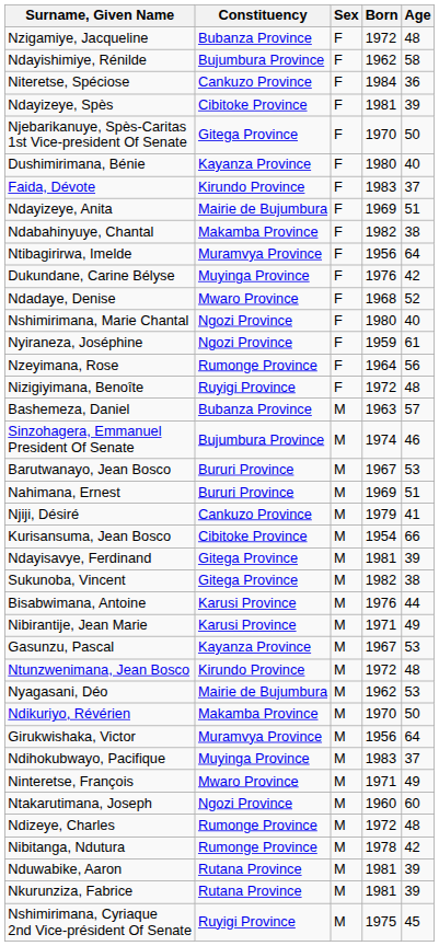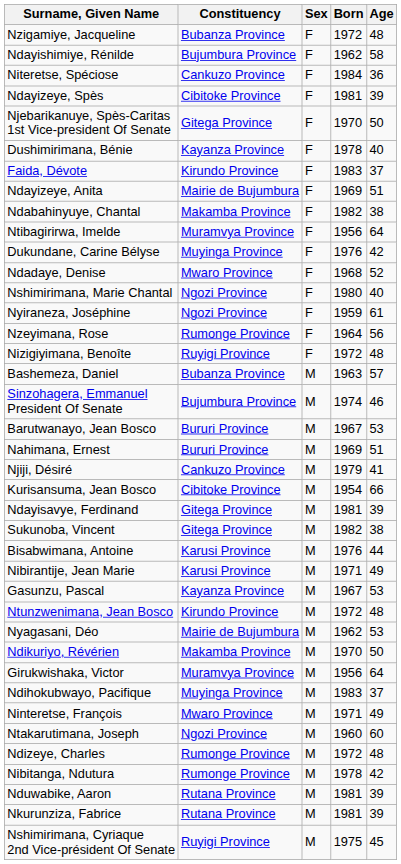 <table class="wikitable sortable">
 <tr>
 <th>Surname, Given Name</th>
 <th>Constituency</th>
 <th>Sex</th>
 <th>Born</th>
 <th>Age</th>
 </tr>
 <tr>
 <td>Nzigamiye, Jacqueline</td>
 <td><a href='#'>Bubanza Province</a></td>
 <td>F</td>
 <td>1972</td>
 <td>48</td>
 </tr>
 <tr>
 <td>Ndayishimiye, Rénilde</td>
 <td><a href='#'>Bujumbura Province</a></td>
 <td>F</td>
 <td>1962</td>
 <td>58</td>
 </tr>
 <tr>
 <td>Niteretse, Spéciose</td>
 <td><a href='#'>Cankuzo Province</a></td>
 <td>F</td>
 <td>1984</td>
 <td>36</td>
 </tr>
 <tr>
 <td>Ndayizeye, Spès</td>
 <td><a href='#'>Cibitoke Province</a></td>
 <td>F</td>
 <td>1981</td>
 <td>39</td>
 </tr>
 <tr>
 <td>Njebarikanuye, Spès-Caritas <br>1st Vice-president Of Senate</td>
 <td><a href='#'>Gitega Province</a></td>
 <td>F</td>
 <td>1970</td>
 <td>50</td>
 </tr>
 <tr>
 <td>Dushimirimana, Bénie</td>
 <td><a href='#'>Kayanza Province</a></td>
 <td>F</td>
-<td>1980</td>
+<td>1978</td>
 <td>40</td>
 </tr>
 <tr>
 <td><a href='#'>Faida, Dévote</a></td>
 <td><a href='#'>Kirundo Province</a></td>
 <td>F</td>
 <td>1983</td>
 <td>37</td>
 </tr>
 <tr>
 <td>Ndayizeye, Anita</td>
 <td><a href='#'>Mairie de Bujumbura</a></td>
 <td>F</td>
 <td>1969</td>
 <td>51</td>
 </tr>
 <tr>
 <td>Ndabahinyuye, Chantal</td>
 <td><a href='#'>Makamba Province</a></td>
 <td>F</td>
 <td>1982</td>
 <td>38</td>
 </tr>
 <tr>
 <td>Ntibagirirwa, Imelde</td>
 <td><a href='#'>Muramvya Province</a></td>
 <td>F</td>
 <td>1956</td>
 <td>64</td>
 </tr>
 <tr>
 <td>Dukundane, Carine Bélyse</td>
 <td><a href='#'>Muyinga Province</a></td>
 <td>F</td>
 <td>1976</td>
 <td>42</td>
 </tr>
 <tr>
 <td>Ndadaye, Denise</td>
 <td><a href='#'>Mwaro Province</a></td>
 <td>F</td>
 <td>1968</td>
 <td>52</td>
 </tr>
 <tr>
 <td>Nshimirimana, Marie Chantal</td>
 <td><a href='#'>Ngozi Province</a></td>
 <td>F</td>
 <td>1980</td>
 <td>40</td>
 </tr>
 <tr>
 <td>Nyiraneza, Joséphine</td>
 <td><a href='#'>Ngozi Province</a></td>
 <td>F</td>
 <td>1959</td>
 <td>61</td>
 </tr>
 <tr>
 <td>Nzeyimana, Rose</td>
 <td><a href='#'>Rumonge Province</a></td>
 <td>F</td>
 <td>1964</td>
 <td>56</td>
 </tr>
 <tr>
 <td>Nizigiyimana, Benoîte</td>
 <td><a href='#'>Ruyigi Province</a></td>
 <td>F</td>
 <td>1972</td>
 <td>48</td>
 </tr>
 <tr>
 <td>Bashemeza, Daniel</td>
 <td><a href='#'>Bubanza Province</a></td>
 <td>M</td>
 <td>1963</td>
 <td>57</td>
 </tr>
 <tr>
 <td><a href='#'>Sinzohagera, Emmanuel</a><br>President Of Senate</td>
 <td><a href='#'>Bujumbura Province</a></td>
 <td>M</td>
 <td>1974</td>
 <td>46</td>
 </tr>
 <tr>
 <td>Barutwanayo, Jean Bosco</td>
 <td><a href='#'>Bururi Province</a></td>
 <td>M</td>
 <td>1967</td>
 <td>53</td>
 </tr>
 <tr>
 <td>Nahimana, Ernest</td>
 <td><a href='#'>Bururi Province</a></td>
 <td>M</td>
 <td>1969</td>
 <td>51</td>
 </tr>
 <tr>
 <td>Njiji, Désiré</td>
 <td><a href='#'>Cankuzo Province</a></td>
 <td>M</td>
 <td>1979</td>
 <td>41</td>
 </tr>
 <tr>
 <td>Kurisansuma, Jean Bosco</td>
 <td><a href='#'>Cibitoke Province</a></td>
 <td>M</td>
 <td>1954</td>
 <td>66</td>
 </tr>
 <tr>
 <td>Ndayisavye, Ferdinand</td>
 <td><a href='#'>Gitega Province</a></td>
 <td>M</td>
 <td>1981</td>
 <td>39</td>
 </tr>
 <tr>
 <td>Sukunoba, Vincent</td>
 <td><a href='#'>Gitega Province</a></td>
 <td>M</td>
 <td>1982</td>
 <td>38</td>
 </tr>
 <tr>
 <td>Bisabwimana, Antoine</td>
 <td><a href='#'>Karusi Province</a></td>
 <td>M</td>
 <td>1976</td>
 <td>44</td>
 </tr>
 <tr>
 <td>Nibirantije, Jean Marie</td>
 <td><a href='#'>Karusi Province</a></td>
 <td>M</td>
 <td>1971</td>
 <td>49</td>
 </tr>
 <tr>
 <td>Gasunzu, Pascal</td>
 <td><a href='#'>Kayanza Province</a></td>
 <td>M</td>
 <td>1967</td>
 <td>53</td>
 </tr>
 <tr>
 <td><a href='#'>Ntunzwenimana, Jean Bosco</a></td>
 <td><a href='#'>Kirundo Province</a></td>
 <td>M</td>
 <td>1972</td>
 <td>48</td>
 </tr>
 <tr>
 <td>Nyagasani, Déo</td>
 <td><a href='#'>Mairie de Bujumbura</a></td>
 <td>M</td>
 <td>1962</td>
 <td>53</td>
 </tr>
 <tr>
 <td><a href='#'>Ndikuriyo, Révérien</a></td>
 <td><a href='#'>Makamba Province</a></td>
 <td>M</td>
 <td>1970</td>
 <td>50</td>
 </tr>
 <tr>
 <td>Girukwishaka, Victor</td>
 <td><a href='#'>Muramvya Province</a></td>
 <td>M</td>
 <td>1956</td>
 <td>64</td>
 </tr>
 <tr>
 <td>Ndihokubwayo, Pacifique</td>
 <td><a href='#'>Muyinga Province</a></td>
 <td>M</td>
 <td>1983</td>
 <td>37</td>
 </tr>
 <tr>
 <td>Ninteretse, François</td>
 <td><a href='#'>Mwaro Province</a></td>
 <td>M</td>
 <td>1971</td>
 <td>49</td>
 </tr>
 <tr>
 <td>Ntakarutimana, Joseph</td>
 <td><a href='#'>Ngozi Province</a></td>
 <td>M</td>
 <td>1960</td>
 <td>60</td>
 </tr>
 <tr>
 <td>Ndizeye, Charles</td>
 <td><a href='#'>Rumonge Province</a></td>
 <td>M</td>
 <td>1972</td>
 <td>48</td>
 </tr>
 <tr>
 <td>Nibitanga, Ndutura</td>
 <td><a href='#'>Rumonge Province</a></td>
 <td>M</td>
 <td>1978</td>
 <td>42</td>
 </tr>
 <tr>
 <td>Nduwabike, Aaron</td>
 <td><a href='#'>Rutana Province</a></td>
 <td>M</td>
 <td>1981</td>
 <td>39</td>
 </tr>
 <tr>
 <td>Nkurunziza, Fabrice</td>
 <td><a href='#'>Rutana Province</a></td>
 <td>M</td>
 <td>1981</td>
 <td>39</td>
 </tr>
 <tr>
 <td>Nshimirimana, Cyriaque<br>2nd Vice-président Of Senate</td>
 <td><a href='#'>Ruyigi Province</a></td>
 <td>M</td>
 <td>1975</td>
 <td>45</td>
 </tr>
 </table>
